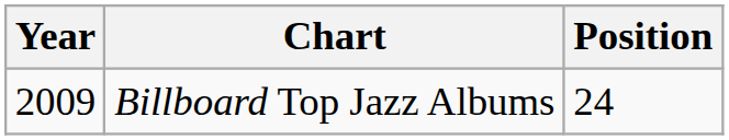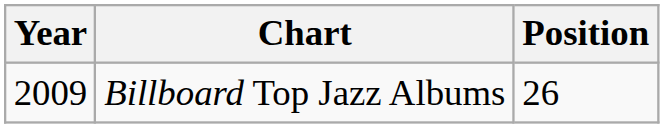 <table class="wikitable">
 <tr>
 <th>Year</th>
 <th>Chart</th>
 <th>Position</th>
 </tr>
 <tr>
 <td>2009</td>
 <td><em>Billboard</em> Top Jazz Albums</td>
-<td>24</td>
+<td>26</td>
 </tr>
 </table>
